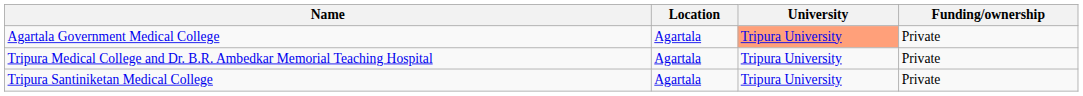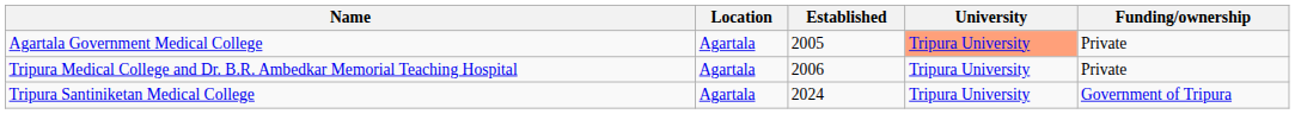 <table class="wikitable sortable" style="width:100%">
 <tr>
 <th>Name</th>
 <th>Location</th>
+<th>Established</th>
 <th>University</th>
 <th>Funding/ownership</th>
 </tr>
 <tr>
 <td><a href='#'>Agartala Government Medical College</a></td>
 <td><a href='#'>Agartala</a></td>
+<td>2005</td>
 <td style="background: lightsalmon;"><a href='#'>Tripura University</a></td>
 <td>Private</td>
 </tr>
 <tr>
 <td><a href='#'>Tripura Medical College and Dr. B.R. Ambedkar Memorial Teaching Hospital</a></td>
 <td><a href='#'>Agartala</a></td>
+<td>2006</td>
 <td><a href='#'>Tripura University</a></td>
 <td>Private</td>
 </tr>
 <tr>
 <td><a href='#'>Tripura Santiniketan Medical College</a></td>
 <td><a href='#'>Agartala</a></td>
+<td>2024</td>
 <td><a href='#'>Tripura University</a></td>
-<td>Private</td>
+<td><a href='#'>Government of Tripura</a></td>
 </tr>
 </table>
